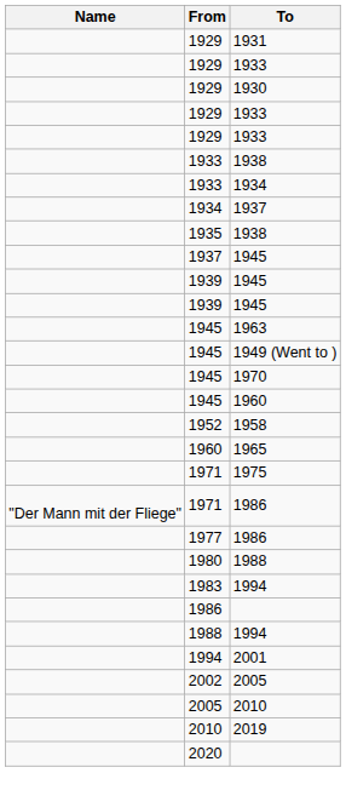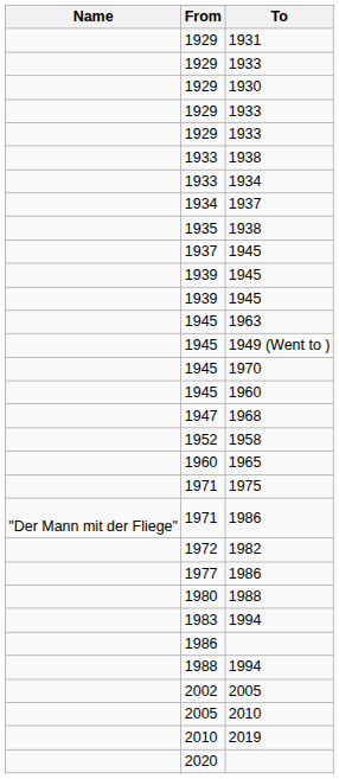 <table class="wikitable sortable">
 <tr class="hintergrundfarbe5">
 <th>Name</th>
 <th>From</th>
 <th>To</th>
 </tr>
 <tr>
 <td lang="de"></td>
 <td>1929</td>
 <td>1931</td>
 </tr>
 <tr>
 <td lang="de"></td>
 <td>1929</td>
 <td>1933</td>
 </tr>
 <tr>
 <td lang="de"></td>
 <td>1929</td>
 <td>1930</td>
 </tr>
 <tr>
 <td lang="de"></td>
 <td>1929</td>
 <td>1933</td>
 </tr>
 <tr>
 <td lang="de"></td>
 <td>1929</td>
 <td>1933</td>
 </tr>
 <tr>
 <td lang="de"></td>
 <td>1933</td>
 <td>1938</td>
 </tr>
 <tr>
 <td lang="de"></td>
 <td>1933</td>
 <td>1934</td>
 </tr>
 <tr>
 <td lang="de"></td>
 <td>1934</td>
 <td>1937</td>
 </tr>
 <tr>
 <td lang="de"></td>
 <td>1935</td>
 <td>1938</td>
 </tr>
 <tr>
 <td lang="de"></td>
 <td>1937</td>
 <td>1945</td>
 </tr>
 <tr>
 <td lang="de"></td>
 <td>1939</td>
 <td>1945</td>
 </tr>
 <tr>
 <td lang="de"></td>
 <td>1939</td>
 <td>1945</td>
 </tr>
 <tr>
 <td lang="de"></td>
 <td>1945</td>
 <td>1963</td>
 </tr>
 <tr>
 <td lang="de"></td>
 <td>1945</td>
 <td>1949 (Went to )</td>
 </tr>
 <tr>
 <td lang="de"></td>
 <td>1945</td>
 <td>1970</td>
 </tr>
 <tr>
 <td lang="de"></td>
 <td>1945</td>
 <td>1960</td>
 </tr>
 <tr>
 <td lang="de"></td>
+<td>1947</td>
+<td>1968</td>
+</tr>
+<tr>
+<td lang="de"></td>
 <td>1952</td>
 <td>1958</td>
 </tr>
 <tr>
 <td lang="de"></td>
 <td>1960</td>
 <td>1965</td>
 </tr>
 <tr>
 <td lang="de"></td>
 <td>1971</td>
 <td>1975</td>
 </tr>
 <tr>
 <td lang="de"><br>"Der Mann mit der Fliege"</td>
 <td>1971</td>
 <td>1986</td>
+</tr>
+<tr>
+<td lang="de"></td>
+<td>1972</td>
+<td>1982</td>
 </tr>
 <tr>
 <td lang="de"></td>
 <td>1977</td>
 <td>1986</td>
 </tr>
 <tr>
 <td lang="de"></td>
 <td>1980</td>
 <td>1988</td>
 </tr>
 <tr>
 <td lang="de"></td>
 <td>1983</td>
 <td>1994</td>
 </tr>
 <tr>
 <td lang="de"></td>
 <td>1986</td>
 <td></td>
 </tr>
 <tr>
 <td lang="de"></td>
 <td>1988</td>
 <td>1994</td>
 </tr>
 <tr>
 <td lang="de"></td>
-<td>1994</td>
-<td>2001</td>
-</tr>
-<tr>
-<td lang="de"></td>
 <td>2002</td>
 <td>2005</td>
 </tr>
 <tr>
 <td lang="de"></td>
 <td>2005</td>
 <td>2010</td>
 </tr>
 <tr>
 <td lang="de"></td>
 <td>2010</td>
 <td>2019</td>
 </tr>
 <tr>
 <td lang="de"></td>
 <td>2020</td>
 </tr>
 </table>
